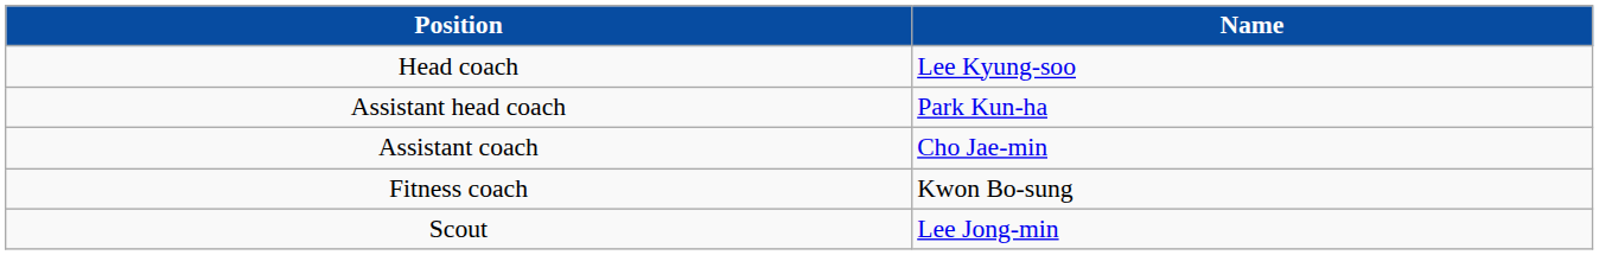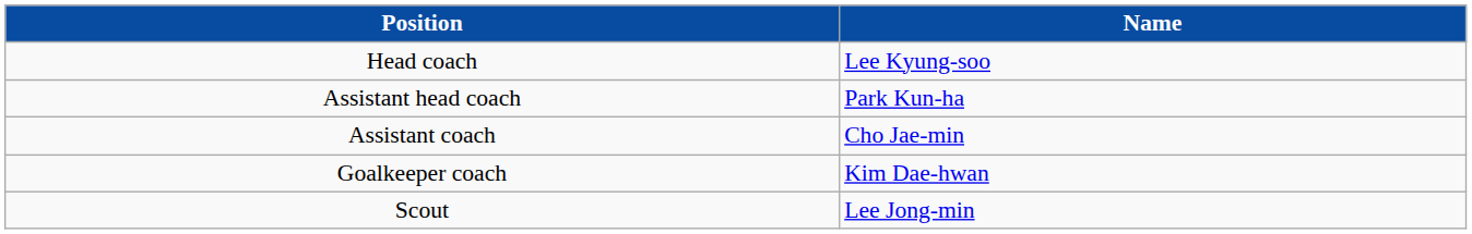 <table class="wikitable" style="text-align:center;width:50%;">
 <tr>
 <th style=background:#074CA1;color:#FFFFFF>Position</th>
 <th style=background:#074CA1;color:#FFFFFF>Name</th>
 </tr>
 <tr>
 <td>Head coach</td>
 <td align=left> <a href='#'>Lee Kyung-soo</a></td>
 </tr>
 <tr>
 <td>Assistant head coach</td>
 <td align=left> <a href='#'>Park Kun-ha</a></td>
 </tr>
 <tr>
 <td>Assistant coach</td>
 <td align=left> <a href='#'>Cho Jae-min</a></td>
 </tr>
 <tr>
-<td>Fitness coach</td>
-<td align=left> Kwon Bo-sung</td>
+<td>Goalkeeper coach</td>
+<td align=left> <a href='#'>Kim Dae-hwan</a></td>
 </tr>
 <tr>
 <td>Scout</td>
 <td align=left> <a href='#'>Lee Jong-min</a></td>
 </tr>
 </table>
